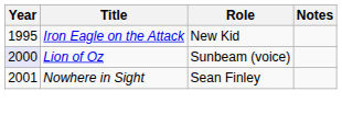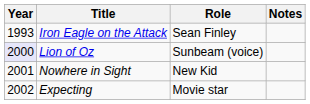 <table class="wikitable sortable">
 <tr>
 <th>Year</th>
 <th>Title</th>
 <th>Role</th>
 <th class="unsortable">Notes</th>
 </tr>
 <tr>
-<td>1995</td>
+<td>1993</td>
 <td><em><a href='#'>Iron Eagle on the Attack</a></em></td>
-<td>New Kid</td>
+<td>Sean Finley</td>
 <td></td>
 </tr>
 <tr>
 <td style="background: lavender;">2000</td>
 <td><em><a href='#'>Lion of Oz</a></em></td>
 <td>Sunbeam (voice)</td>
 <td></td>
 </tr>
 <tr>
 <td>2001</td>
 <td><em>Nowhere in Sight</em></td>
-<td>Sean Finley</td>
+<td>New Kid</td>
+<td></td>
+</tr>
+<tr>
+<td>2002</td>
+<td><em>Expecting</em></td>
+<td>Movie star</td>
 <td></td>
 </tr>
 </table>
